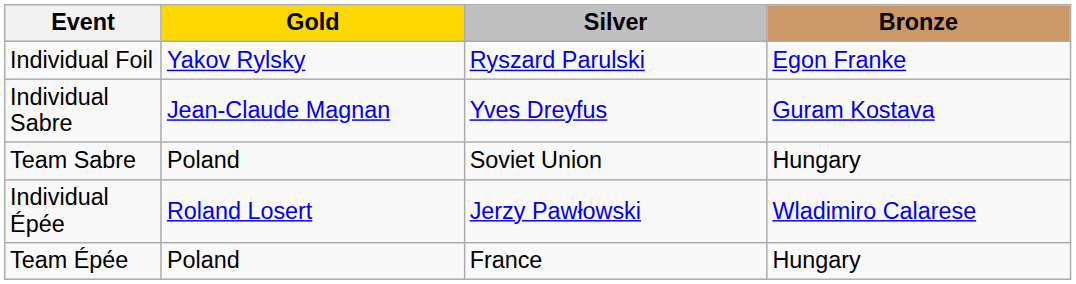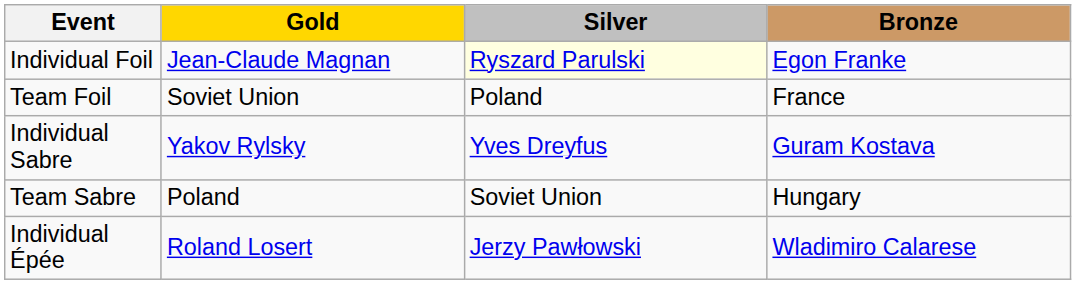 <table class="wikitable">
 <tr>
 <th width="100">Event</th>
 <th style="background-color:gold;" width="200"> Gold</th>
 <th style="background-color:silver;" width="200"> Silver</th>
 <th style="background-color:#CC9966;" width="200"> Bronze</th>
 </tr>
 <tr>
 <td>Individual Foil</td>
-<td> <a href='#'>Yakov Rylsky</a></td>
-<td> <a href='#'>Ryszard Parulski</a></td>
+<td> <a href='#'>Jean-Claude Magnan</a></td>
+<td style="background: lightyellow;"> <a href='#'>Ryszard Parulski</a></td>
 <td> <a href='#'>Egon Franke</a></td>
 </tr>
 <tr>
+<td>Team Foil</td>
+<td> Soviet Union</td>
+<td> Poland</td>
+<td> France</td>
+</tr>
+<tr>
 <td>Individual Sabre</td>
-<td> <a href='#'>Jean-Claude Magnan</a></td>
+<td> <a href='#'>Yakov Rylsky</a></td>
 <td> <a href='#'>Yves Dreyfus</a></td>
 <td> <a href='#'>Guram Kostava</a></td>
 </tr>
 <tr>
 <td>Team Sabre</td>
 <td> Poland</td>
 <td> Soviet Union</td>
 <td> Hungary</td>
 </tr>
 <tr>
 <td>Individual Épée</td>
 <td> <a href='#'>Roland Losert</a></td>
 <td> <a href='#'>Jerzy Pawłowski</a></td>
 <td> <a href='#'>Wladimiro Calarese</a></td>
 </tr>
-<tr>
-<td>Team Épée</td>
-<td> Poland</td>
-<td> France</td>
-<td> Hungary</td>
-</tr>
 </table>
